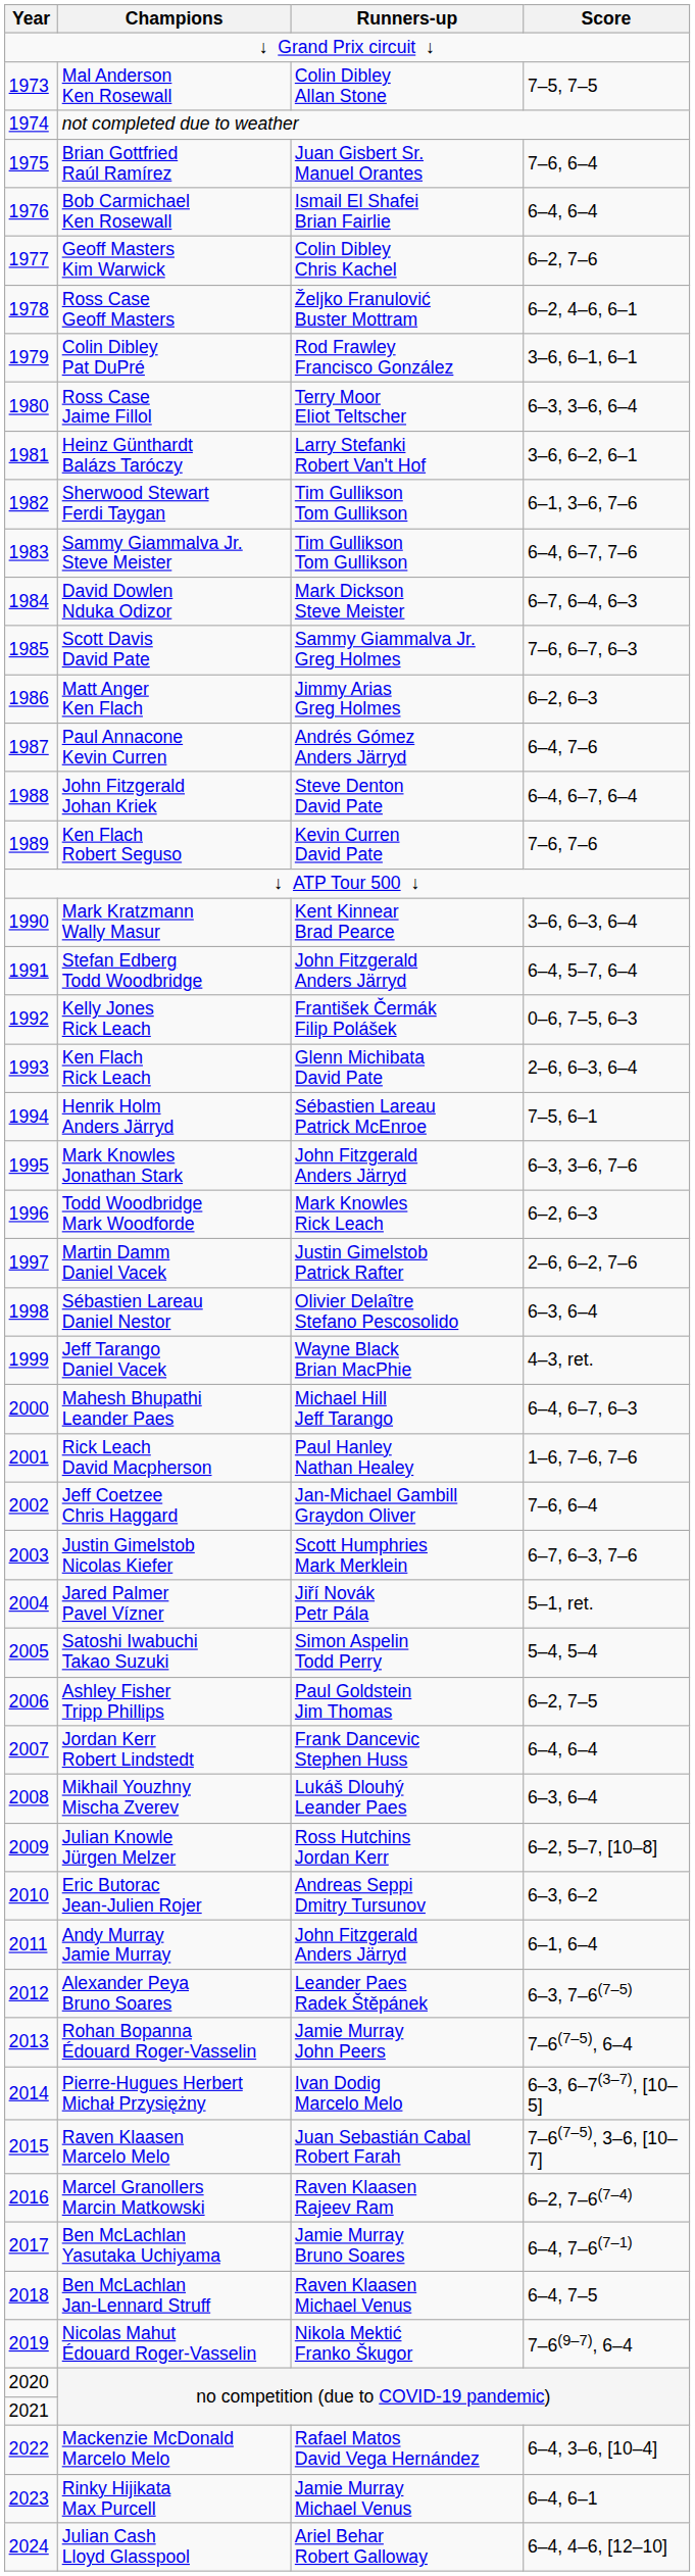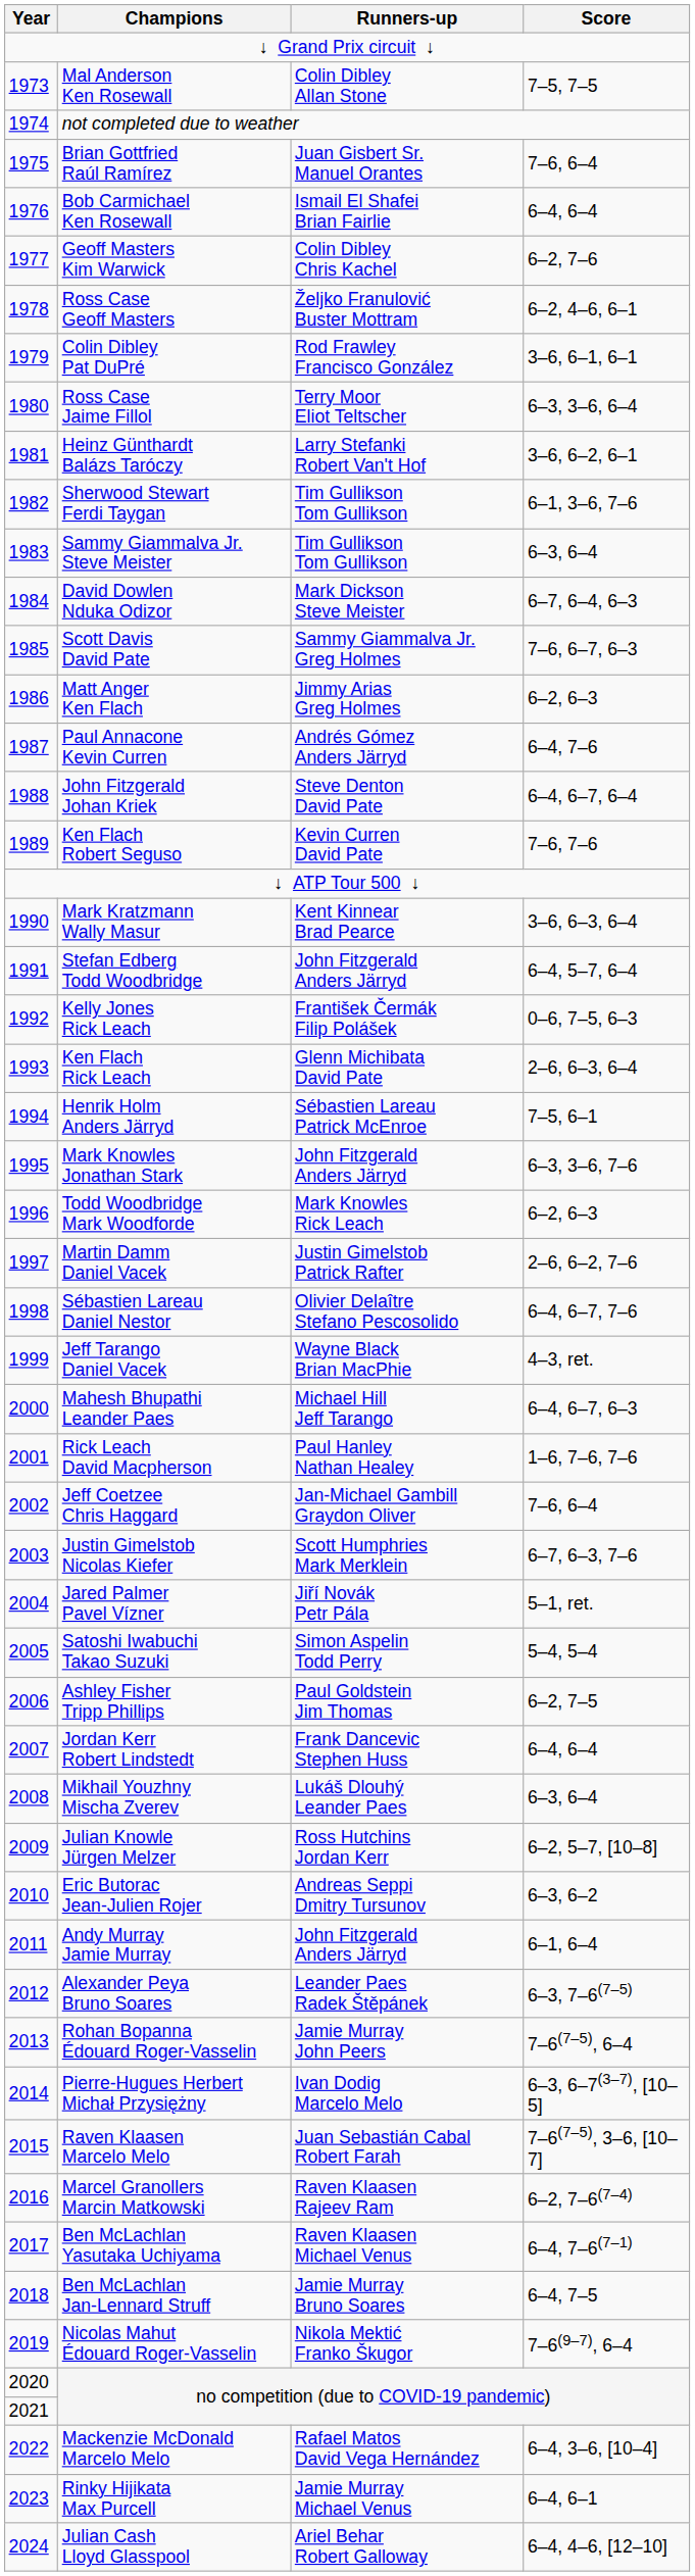 <table class=wikitable>
 <tr>
 <th style="width:40px">Year</th>
 <th style="width:200px">Champions</th>
 <th style="width:200px">Runners-up</th>
 <th style="width:140px" class="unsortable">Score</th>
 </tr>
 <tr>
 <td colspan=5 align=center>↓  <a href='#'>Grand Prix circuit</a>  ↓</td>
 </tr>
 <tr>
 <td><a href='#'>1973</a></td>
 <td> <a href='#'>Mal Anderson</a><br> <a href='#'>Ken Rosewall</a></td>
 <td> <a href='#'>Colin Dibley</a><br> <a href='#'>Allan Stone</a></td>
 <td>7–5, 7–5</td>
 </tr>
 <tr>
 <td><a href='#'>1974</a></td>
 <td colspan=3><em>not completed due to weather</em></td>
 </tr>
 <tr>
 <td><a href='#'>1975</a></td>
 <td> <a href='#'>Brian Gottfried</a><br> <a href='#'>Raúl Ramírez</a></td>
 <td> <a href='#'>Juan Gisbert Sr.</a><br> <a href='#'>Manuel Orantes</a></td>
 <td>7–6, 6–4</td>
 </tr>
 <tr>
 <td><a href='#'>1976</a></td>
 <td> <a href='#'>Bob Carmichael</a><br> <a href='#'>Ken Rosewall</a></td>
 <td> <a href='#'>Ismail El Shafei</a><br> <a href='#'>Brian Fairlie</a></td>
 <td>6–4, 6–4</td>
 </tr>
 <tr>
 <td><a href='#'>1977</a></td>
 <td> <a href='#'>Geoff Masters</a><br> <a href='#'>Kim Warwick</a></td>
 <td> <a href='#'>Colin Dibley</a><br> <a href='#'>Chris Kachel</a></td>
 <td>6–2, 7–6</td>
 </tr>
 <tr>
 <td><a href='#'>1978</a></td>
 <td> <a href='#'>Ross Case</a><br> <a href='#'>Geoff Masters</a></td>
 <td> <a href='#'>Željko Franulović</a><br> <a href='#'>Buster Mottram</a></td>
 <td>6–2, 4–6, 6–1</td>
 </tr>
 <tr>
 <td><a href='#'>1979</a></td>
 <td> <a href='#'>Colin Dibley</a><br> <a href='#'>Pat DuPré</a></td>
 <td> <a href='#'>Rod Frawley</a><br> <a href='#'>Francisco González</a></td>
 <td>3–6, 6–1, 6–1</td>
 </tr>
 <tr>
 <td><a href='#'>1980</a></td>
 <td> <a href='#'>Ross Case</a><br> <a href='#'>Jaime Fillol</a></td>
 <td> <a href='#'>Terry Moor</a><br> <a href='#'>Eliot Teltscher</a></td>
 <td>6–3, 3–6, 6–4</td>
 </tr>
 <tr>
 <td><a href='#'>1981</a></td>
 <td> <a href='#'>Heinz Günthardt</a><br> <a href='#'>Balázs Taróczy</a></td>
 <td> <a href='#'>Larry Stefanki</a><br> <a href='#'>Robert Van't Hof</a></td>
 <td>3–6, 6–2, 6–1</td>
 </tr>
 <tr>
 <td><a href='#'>1982</a></td>
 <td> <a href='#'>Sherwood Stewart</a><br> <a href='#'>Ferdi Taygan</a></td>
 <td> <a href='#'>Tim Gullikson</a><br> <a href='#'>Tom Gullikson</a></td>
 <td>6–1, 3–6, 7–6</td>
 </tr>
 <tr>
 <td><a href='#'>1983</a></td>
 <td> <a href='#'>Sammy Giammalva Jr.</a><br> <a href='#'>Steve Meister</a></td>
 <td> <a href='#'>Tim Gullikson</a><br> <a href='#'>Tom Gullikson</a></td>
-<td>6–4, 6–7, 7–6</td>
+<td>6–3, 6–4</td>
 </tr>
 <tr>
 <td><a href='#'>1984</a></td>
 <td> <a href='#'>David Dowlen</a><br> <a href='#'>Nduka Odizor</a></td>
 <td> <a href='#'>Mark Dickson</a><br> <a href='#'>Steve Meister</a></td>
 <td>6–7, 6–4, 6–3</td>
 </tr>
 <tr>
 <td><a href='#'>1985</a></td>
 <td> <a href='#'>Scott Davis</a><br> <a href='#'>David Pate</a></td>
 <td> <a href='#'>Sammy Giammalva Jr.</a><br> <a href='#'>Greg Holmes</a></td>
 <td>7–6, 6–7, 6–3</td>
 </tr>
 <tr>
 <td><a href='#'>1986</a></td>
 <td> <a href='#'>Matt Anger</a><br> <a href='#'>Ken Flach</a></td>
 <td> <a href='#'>Jimmy Arias</a><br> <a href='#'>Greg Holmes</a></td>
 <td>6–2, 6–3</td>
 </tr>
 <tr>
 <td><a href='#'>1987</a></td>
 <td> <a href='#'>Paul Annacone</a><br> <a href='#'>Kevin Curren</a></td>
 <td> <a href='#'>Andrés Gómez</a><br> <a href='#'>Anders Järryd</a></td>
 <td>6–4, 7–6</td>
 </tr>
 <tr>
 <td><a href='#'>1988</a></td>
 <td> <a href='#'>John Fitzgerald</a><br> <a href='#'>Johan Kriek</a></td>
 <td> <a href='#'>Steve Denton</a><br> <a href='#'>David Pate</a></td>
 <td>6–4, 6–7, 6–4</td>
 </tr>
 <tr>
 <td><a href='#'>1989</a></td>
 <td> <a href='#'>Ken Flach</a><br> <a href='#'>Robert Seguso</a></td>
 <td> <a href='#'>Kevin Curren</a><br> <a href='#'>David Pate</a></td>
 <td>7–6, 7–6</td>
 </tr>
 <tr>
 <td colspan=5 align=center>↓  <a href='#'>ATP Tour 500</a>  ↓</td>
 </tr>
 <tr>
 <td><a href='#'>1990</a></td>
 <td> <a href='#'>Mark Kratzmann</a><br> <a href='#'>Wally Masur</a></td>
 <td> <a href='#'>Kent Kinnear</a><br> <a href='#'>Brad Pearce</a></td>
 <td>3–6, 6–3, 6–4</td>
 </tr>
 <tr>
 <td><a href='#'>1991</a></td>
 <td> <a href='#'>Stefan Edberg</a><br> <a href='#'>Todd Woodbridge</a></td>
 <td> <a href='#'>John Fitzgerald</a><br> <a href='#'>Anders Järryd</a></td>
 <td>6–4, 5–7, 6–4</td>
 </tr>
 <tr>
 <td><a href='#'>1992</a></td>
 <td> <a href='#'>Kelly Jones</a><br> <a href='#'>Rick Leach</a></td>
 <td> <a href='#'>František Čermák</a> <br>  <a href='#'>Filip Polášek</a></td>
 <td>0–6, 7–5, 6–3</td>
 </tr>
 <tr>
 <td><a href='#'>1993</a></td>
 <td> <a href='#'>Ken Flach</a><br> <a href='#'>Rick Leach</a></td>
 <td> <a href='#'>Glenn Michibata</a><br> <a href='#'>David Pate</a></td>
 <td>2–6, 6–3, 6–4</td>
 </tr>
 <tr>
 <td><a href='#'>1994</a></td>
 <td> <a href='#'>Henrik Holm</a><br> <a href='#'>Anders Järryd</a></td>
 <td> <a href='#'>Sébastien Lareau</a><br> <a href='#'>Patrick McEnroe</a></td>
 <td>7–5, 6–1</td>
 </tr>
 <tr>
 <td><a href='#'>1995</a></td>
 <td> <a href='#'>Mark Knowles</a><br> <a href='#'>Jonathan Stark</a></td>
 <td> <a href='#'>John Fitzgerald</a><br> <a href='#'>Anders Järryd</a></td>
 <td>6–3, 3–6, 7–6</td>
 </tr>
 <tr>
 <td><a href='#'>1996</a></td>
 <td> <a href='#'>Todd Woodbridge</a><br> <a href='#'>Mark Woodforde</a></td>
 <td> <a href='#'>Mark Knowles</a><br> <a href='#'>Rick Leach</a></td>
 <td>6–2, 6–3</td>
 </tr>
 <tr>
 <td><a href='#'>1997</a></td>
 <td> <a href='#'>Martin Damm</a><br> <a href='#'>Daniel Vacek</a></td>
 <td> <a href='#'>Justin Gimelstob</a><br> <a href='#'>Patrick Rafter</a></td>
 <td>2–6, 6–2, 7–6</td>
 </tr>
 <tr>
 <td><a href='#'>1998</a></td>
 <td> <a href='#'>Sébastien Lareau</a><br> <a href='#'>Daniel Nestor</a></td>
 <td> <a href='#'>Olivier Delaître</a><br> <a href='#'>Stefano Pescosolido</a></td>
-<td>6–3, 6–4</td>
+<td>6–4, 6–7, 7–6</td>
 </tr>
 <tr>
 <td><a href='#'>1999</a></td>
 <td> <a href='#'>Jeff Tarango</a><br> <a href='#'>Daniel Vacek</a></td>
 <td> <a href='#'>Wayne Black</a><br> <a href='#'>Brian MacPhie</a></td>
 <td>4–3, ret.</td>
 </tr>
 <tr>
 <td><a href='#'>2000</a></td>
 <td> <a href='#'>Mahesh Bhupathi</a><br> <a href='#'>Leander Paes</a></td>
 <td> <a href='#'>Michael Hill</a><br> <a href='#'>Jeff Tarango</a></td>
 <td>6–4, 6–7, 6–3</td>
 </tr>
 <tr>
 <td><a href='#'>2001</a></td>
 <td> <a href='#'>Rick Leach</a><br> <a href='#'>David Macpherson</a></td>
 <td> <a href='#'>Paul Hanley</a><br> <a href='#'>Nathan Healey</a></td>
 <td>1–6, 7–6, 7–6</td>
 </tr>
 <tr>
 <td><a href='#'>2002</a></td>
 <td> <a href='#'>Jeff Coetzee</a><br> <a href='#'>Chris Haggard</a></td>
 <td> <a href='#'>Jan-Michael Gambill</a><br> <a href='#'>Graydon Oliver</a></td>
 <td>7–6, 6–4</td>
 </tr>
 <tr>
 <td><a href='#'>2003</a></td>
 <td> <a href='#'>Justin Gimelstob</a><br> <a href='#'>Nicolas Kiefer</a></td>
 <td> <a href='#'>Scott Humphries</a><br> <a href='#'>Mark Merklein</a></td>
 <td>6–7, 6–3, 7–6</td>
 </tr>
 <tr>
 <td><a href='#'>2004</a></td>
 <td> <a href='#'>Jared Palmer</a><br> <a href='#'>Pavel Vízner</a></td>
 <td> <a href='#'>Jiří Novák</a><br> <a href='#'>Petr Pála</a></td>
 <td>5–1, ret.</td>
 </tr>
 <tr>
 <td><a href='#'>2005</a></td>
 <td> <a href='#'>Satoshi Iwabuchi</a><br> <a href='#'>Takao Suzuki</a></td>
 <td> <a href='#'>Simon Aspelin</a><br> <a href='#'>Todd Perry</a></td>
 <td>5–4, 5–4</td>
 </tr>
 <tr>
 <td><a href='#'>2006</a></td>
 <td> <a href='#'>Ashley Fisher</a><br> <a href='#'>Tripp Phillips</a></td>
 <td> <a href='#'>Paul Goldstein</a><br> <a href='#'>Jim Thomas</a></td>
 <td>6–2, 7–5</td>
 </tr>
 <tr>
 <td><a href='#'>2007</a></td>
 <td> <a href='#'>Jordan Kerr</a><br> <a href='#'>Robert Lindstedt</a></td>
 <td> <a href='#'>Frank Dancevic</a><br> <a href='#'>Stephen Huss</a></td>
 <td>6–4, 6–4</td>
 </tr>
 <tr>
 <td><a href='#'>2008</a></td>
 <td> <a href='#'>Mikhail Youzhny</a><br> <a href='#'>Mischa Zverev</a></td>
 <td> <a href='#'>Lukáš Dlouhý</a><br> <a href='#'>Leander Paes</a></td>
 <td>6–3, 6–4</td>
 </tr>
 <tr>
 <td><a href='#'>2009</a></td>
 <td> <a href='#'>Julian Knowle</a><br> <a href='#'>Jürgen Melzer</a></td>
 <td> <a href='#'>Ross Hutchins</a><br> <a href='#'>Jordan Kerr</a></td>
 <td>6–2, 5–7, [10–8]</td>
 </tr>
 <tr>
 <td><a href='#'>2010</a></td>
 <td> <a href='#'>Eric Butorac</a> <br>  <a href='#'>Jean-Julien Rojer</a></td>
 <td> <a href='#'>Andreas Seppi</a> <br>  <a href='#'>Dmitry Tursunov</a></td>
 <td>6–3, 6–2</td>
 </tr>
 <tr>
 <td><a href='#'>2011</a></td>
 <td> <a href='#'>Andy Murray</a> <br> <a href='#'>Jamie Murray</a></td>
 <td> <a href='#'>John Fitzgerald</a><br> <a href='#'>Anders Järryd</a></td>
 <td>6–1, 6–4</td>
 </tr>
 <tr>
 <td><a href='#'>2012</a></td>
 <td> <a href='#'>Alexander Peya</a> <br> <a href='#'>Bruno Soares</a></td>
 <td> <a href='#'>Leander Paes</a> <br>  <a href='#'>Radek Štěpánek</a></td>
 <td>6–3, 7–6<sup>(7–5)</sup></td>
 </tr>
 <tr>
 <td><a href='#'>2013</a></td>
 <td> <a href='#'>Rohan Bopanna</a> <br>  <a href='#'>Édouard Roger-Vasselin</a></td>
 <td> <a href='#'>Jamie Murray</a> <br>  <a href='#'>John Peers</a></td>
 <td>7–6<sup>(7–5)</sup>, 6–4</td>
 </tr>
 <tr>
 <td><a href='#'>2014</a></td>
 <td> <a href='#'>Pierre-Hugues Herbert</a> <br> <a href='#'>Michał Przysiężny</a></td>
 <td> <a href='#'>Ivan Dodig</a> <br> <a href='#'>Marcelo Melo</a></td>
 <td>6–3, 6–7<sup>(3–7)</sup>, [10–5]</td>
 </tr>
 <tr>
 <td><a href='#'>2015</a></td>
 <td> <a href='#'>Raven Klaasen</a> <br> <a href='#'>Marcelo Melo</a></td>
 <td> <a href='#'>Juan Sebastián Cabal</a> <br> <a href='#'>Robert Farah</a></td>
 <td>7–6<sup>(7–5)</sup>, 3–6, [10–7]</td>
 </tr>
 <tr>
 <td><a href='#'>2016</a></td>
 <td> <a href='#'>Marcel Granollers</a> <br> <a href='#'>Marcin Matkowski</a></td>
 <td> <a href='#'>Raven Klaasen</a> <br> <a href='#'>Rajeev Ram</a></td>
 <td>6–2, 7–6<sup>(7–4)</sup></td>
 </tr>
 <tr>
 <td><a href='#'>2017</a></td>
 <td> <a href='#'>Ben McLachlan</a> <br> <a href='#'>Yasutaka Uchiyama</a></td>
-<td> <a href='#'>Jamie Murray</a> <br> <a href='#'>Bruno Soares</a></td>
+<td> <a href='#'>Raven Klaasen</a> <br> <a href='#'>Michael Venus</a></td>
 <td>6–4, 7–6<sup>(7–1)</sup></td>
 </tr>
 <tr>
 <td><a href='#'>2018</a></td>
 <td> <a href='#'>Ben McLachlan</a> <br> <a href='#'>Jan-Lennard Struff</a></td>
-<td> <a href='#'>Raven Klaasen</a> <br> <a href='#'>Michael Venus</a></td>
+<td> <a href='#'>Jamie Murray</a> <br> <a href='#'>Bruno Soares</a></td>
 <td>6–4, 7–5</td>
 </tr>
 <tr>
 <td><a href='#'>2019</a></td>
 <td> <a href='#'>Nicolas Mahut</a><br> <a href='#'>Édouard Roger-Vasselin</a></td>
 <td> <a href='#'>Nikola Mektić</a><br> <a href='#'>Franko Škugor</a></td>
 <td>7–6<sup>(9–7)</sup>, 6–4</td>
 </tr>
 <tr>
 <td>2020</td>
 <td rowspan="2" colspan="3" bgcolor="#f5f5f5" align="center">no competition (due to <a href='#'>COVID-19 pandemic</a>)</td>
 </tr>
 <tr>
 <td>2021</td>
 </tr>
 <tr>
 <td><a href='#'>2022</a></td>
 <td> <a href='#'>Mackenzie McDonald</a><br> <a href='#'>Marcelo Melo</a></td>
 <td> <a href='#'>Rafael Matos</a><br> <a href='#'>David Vega Hernández</a></td>
 <td>6–4, 3–6, [10–4]</td>
 </tr>
 <tr>
 <td><a href='#'>2023</a></td>
 <td> <a href='#'>Rinky Hijikata</a><br> <a href='#'>Max Purcell</a></td>
 <td> <a href='#'>Jamie Murray</a><br> <a href='#'>Michael Venus</a></td>
 <td>6–4, 6–1</td>
 </tr>
 <tr>
 <td><a href='#'>2024</a></td>
 <td> <a href='#'>Julian Cash</a><br> <a href='#'>Lloyd Glasspool</a></td>
 <td> <a href='#'>Ariel Behar</a><br> <a href='#'>Robert Galloway</a></td>
 <td>6–4, 4–6, [12–10]</td>
 </tr>
 </table>
